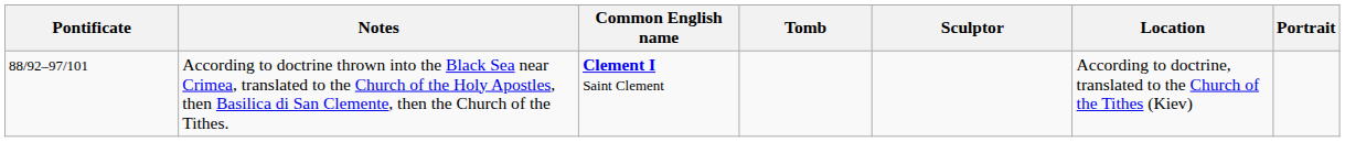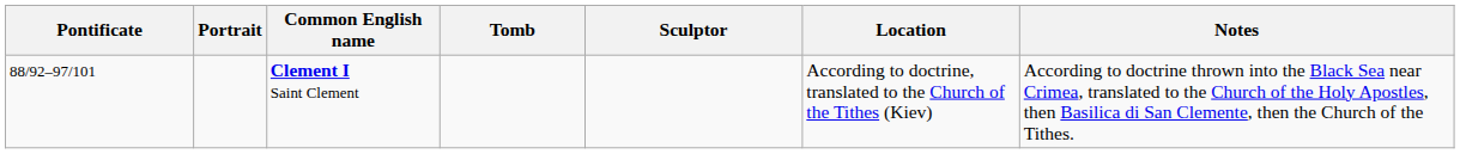 <table class=wikitable>
 <tr>
 <th width="13%">Pontificate</th>
-<th width="30%">Notes</th>
+<th width="5%">Portrait</th>
 <th width="12%">Common English name</th>
 <th width="10%">Tomb</th>
 <th width="15%">Sculptor</th>
 <th width="15%">Location</th>
-<th width="5%">Portrait</th>
+<th width="30%">Notes</th>
 </tr>
 <tr valign="top">
 <td><small> 88/92–97/101</small></td>
-<td>According to doctrine thrown into the <a href='#'>Black Sea</a> near <a href='#'>Crimea</a>, translated to the <a href='#'>Church of the Holy Apostles</a>, then <a href='#'>Basilica di San Clemente</a>, then the Church of the Tithes.</td>
+<td></td>
 <td><strong><a href='#'>Clement I</a></strong><br><small>Saint Clement </small></td>
 <td></td>
 <td></td>
 <td>According to doctrine, translated to the <a href='#'>Church of the Tithes</a> (Kiev)</td>
-<td></td>
+<td>According to doctrine thrown into the <a href='#'>Black Sea</a> near <a href='#'>Crimea</a>, translated to the <a href='#'>Church of the Holy Apostles</a>, then <a href='#'>Basilica di San Clemente</a>, then the Church of the Tithes.</td>
 </tr>
 </table>
